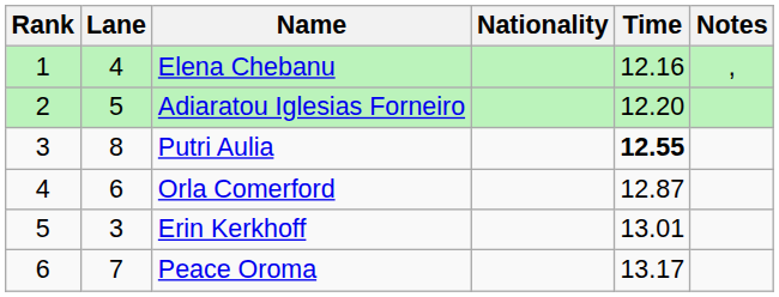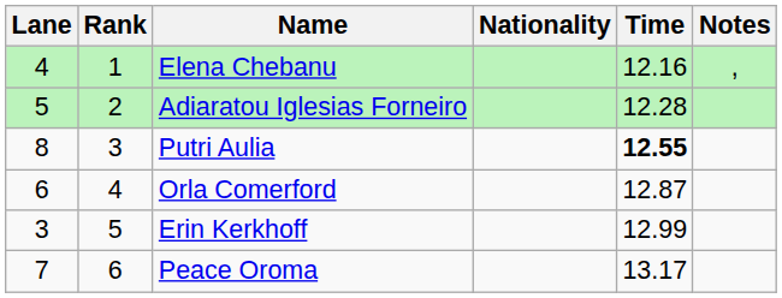 <table class="wikitable sortable" style="text-align:center">
 <tr>
+<th>Lane</th>
 <th>Rank</th>
-<th>Lane</th>
 <th>Name</th>
 <th>Nationality</th>
 <th>Time</th>
 <th>Notes</th>
 </tr>
 <tr bgcolor=bbf3bb>
+<td>4</td>
 <td>1</td>
-<td>4</td>
 <td align="left"><a href='#'>Elena Chebanu</a></td>
 <td align="left"></td>
 <td>12.16</td>
 <td>, </td>
 </tr>
 <tr bgcolor=bbf3bb>
+<td>5</td>
 <td>2</td>
-<td>5</td>
 <td align="left"><a href='#'>Adiaratou Iglesias Forneiro</a></td>
 <td align="left"></td>
-<td>12.20</td>
+<td>12.28</td>
 <td></td>
 </tr>
 <tr>
+<td>8</td>
 <td>3</td>
-<td>8</td>
 <td align="left"><a href='#'>Putri Aulia</a></td>
 <td align="left"></td>
 <td><strong>12.55</strong></td>
 <td></td>
 </tr>
 <tr>
+<td>6</td>
 <td>4</td>
-<td>6</td>
 <td align="left"><a href='#'>Orla Comerford</a></td>
 <td align="left"></td>
 <td>12.87</td>
 <td></td>
 </tr>
 <tr>
+<td>3</td>
 <td>5</td>
-<td>3</td>
 <td align="left"><a href='#'>Erin Kerkhoff</a></td>
 <td align="left"></td>
-<td>13.01</td>
+<td>12.99</td>
 <td></td>
 </tr>
 <tr>
+<td>7</td>
 <td>6</td>
-<td>7</td>
 <td align="left"><a href='#'>Peace Oroma</a></td>
 <td align="left"></td>
 <td>13.17</td>
 <td></td>
 </tr>
 </table>
